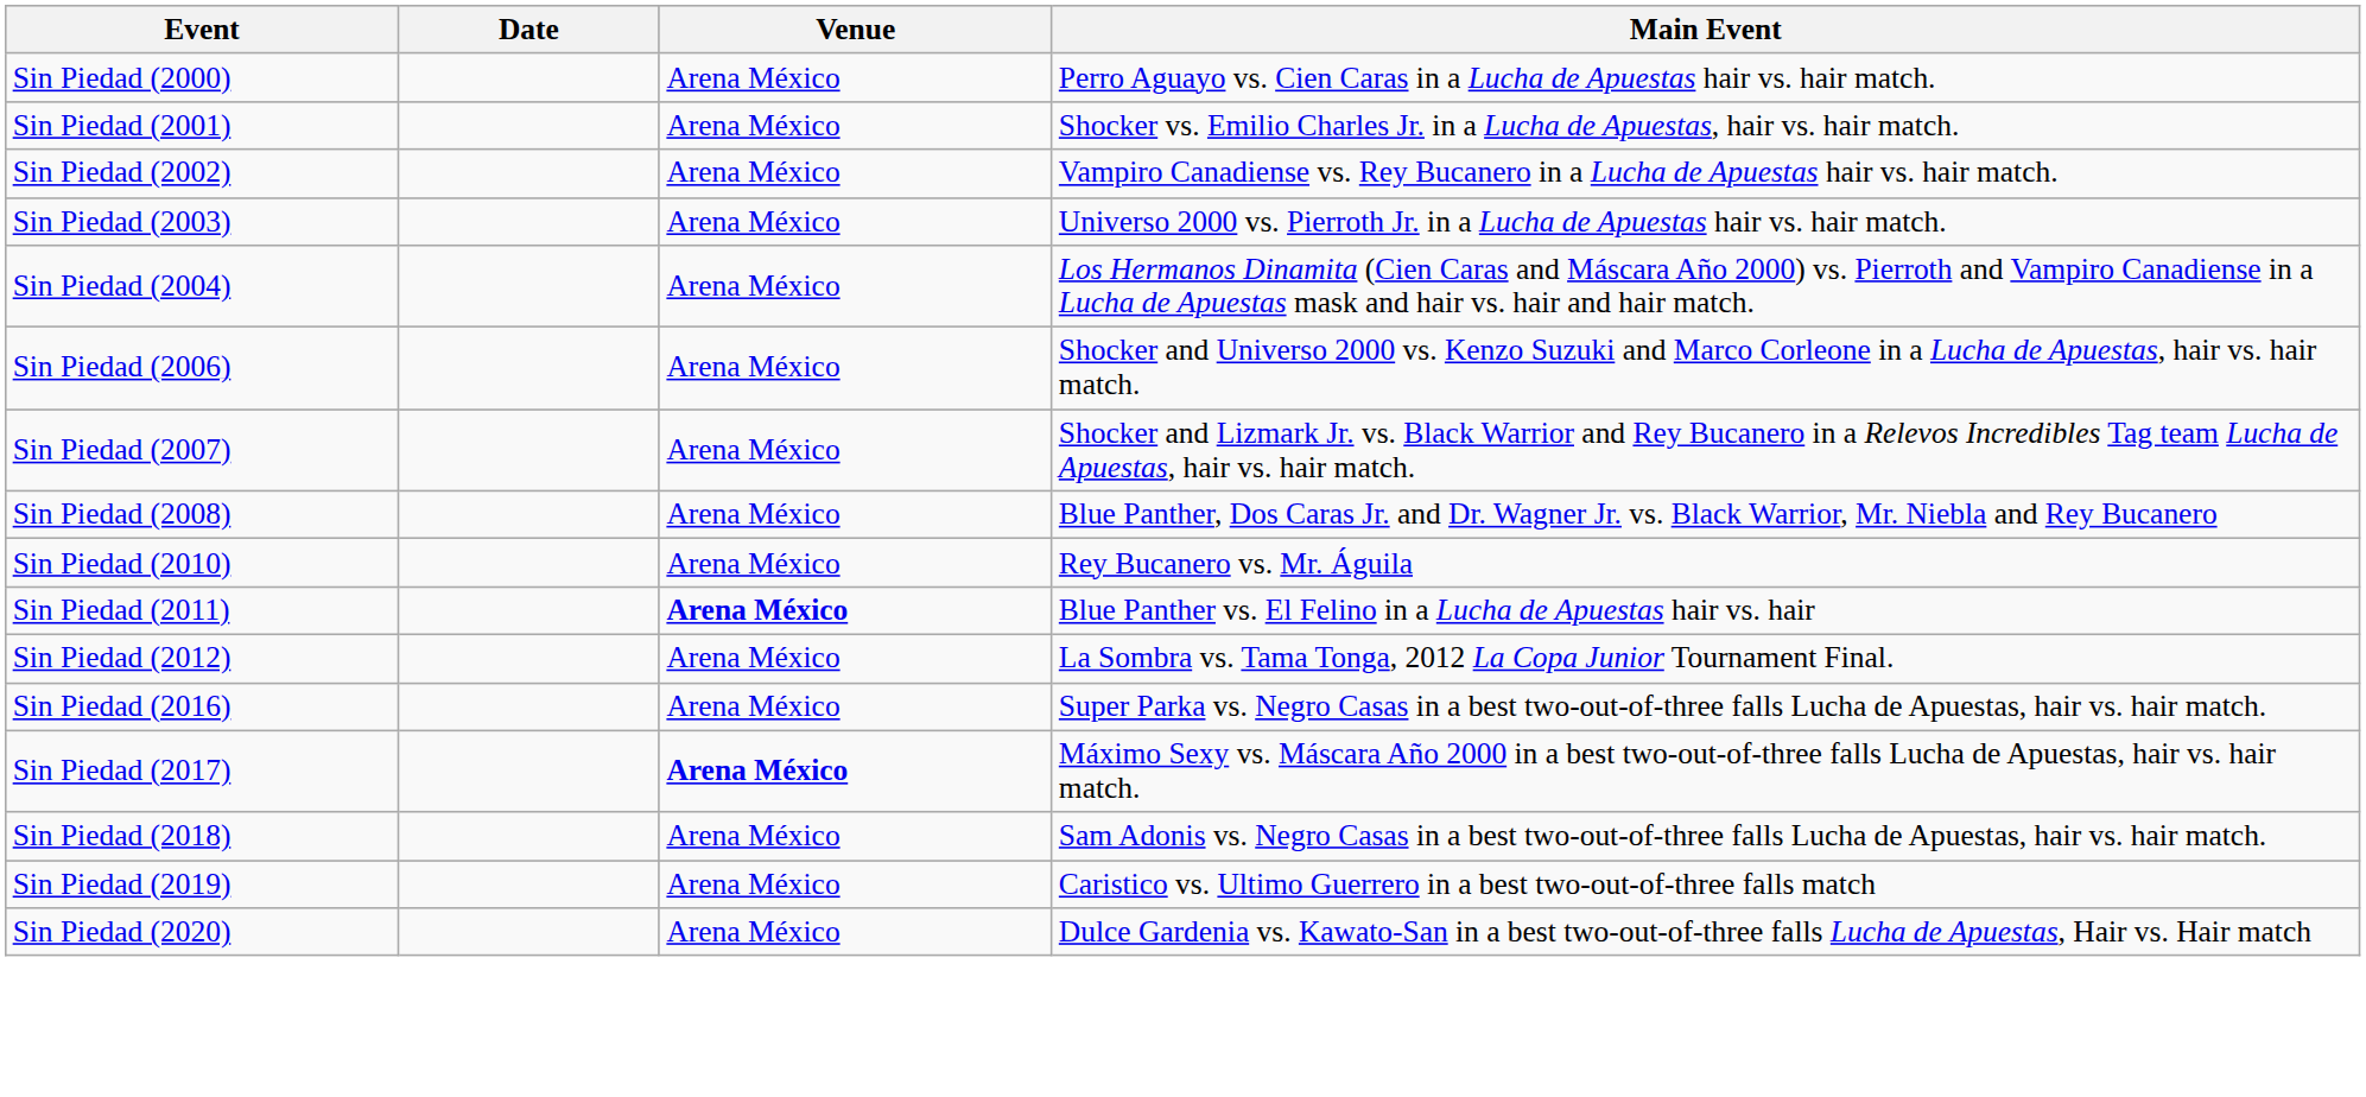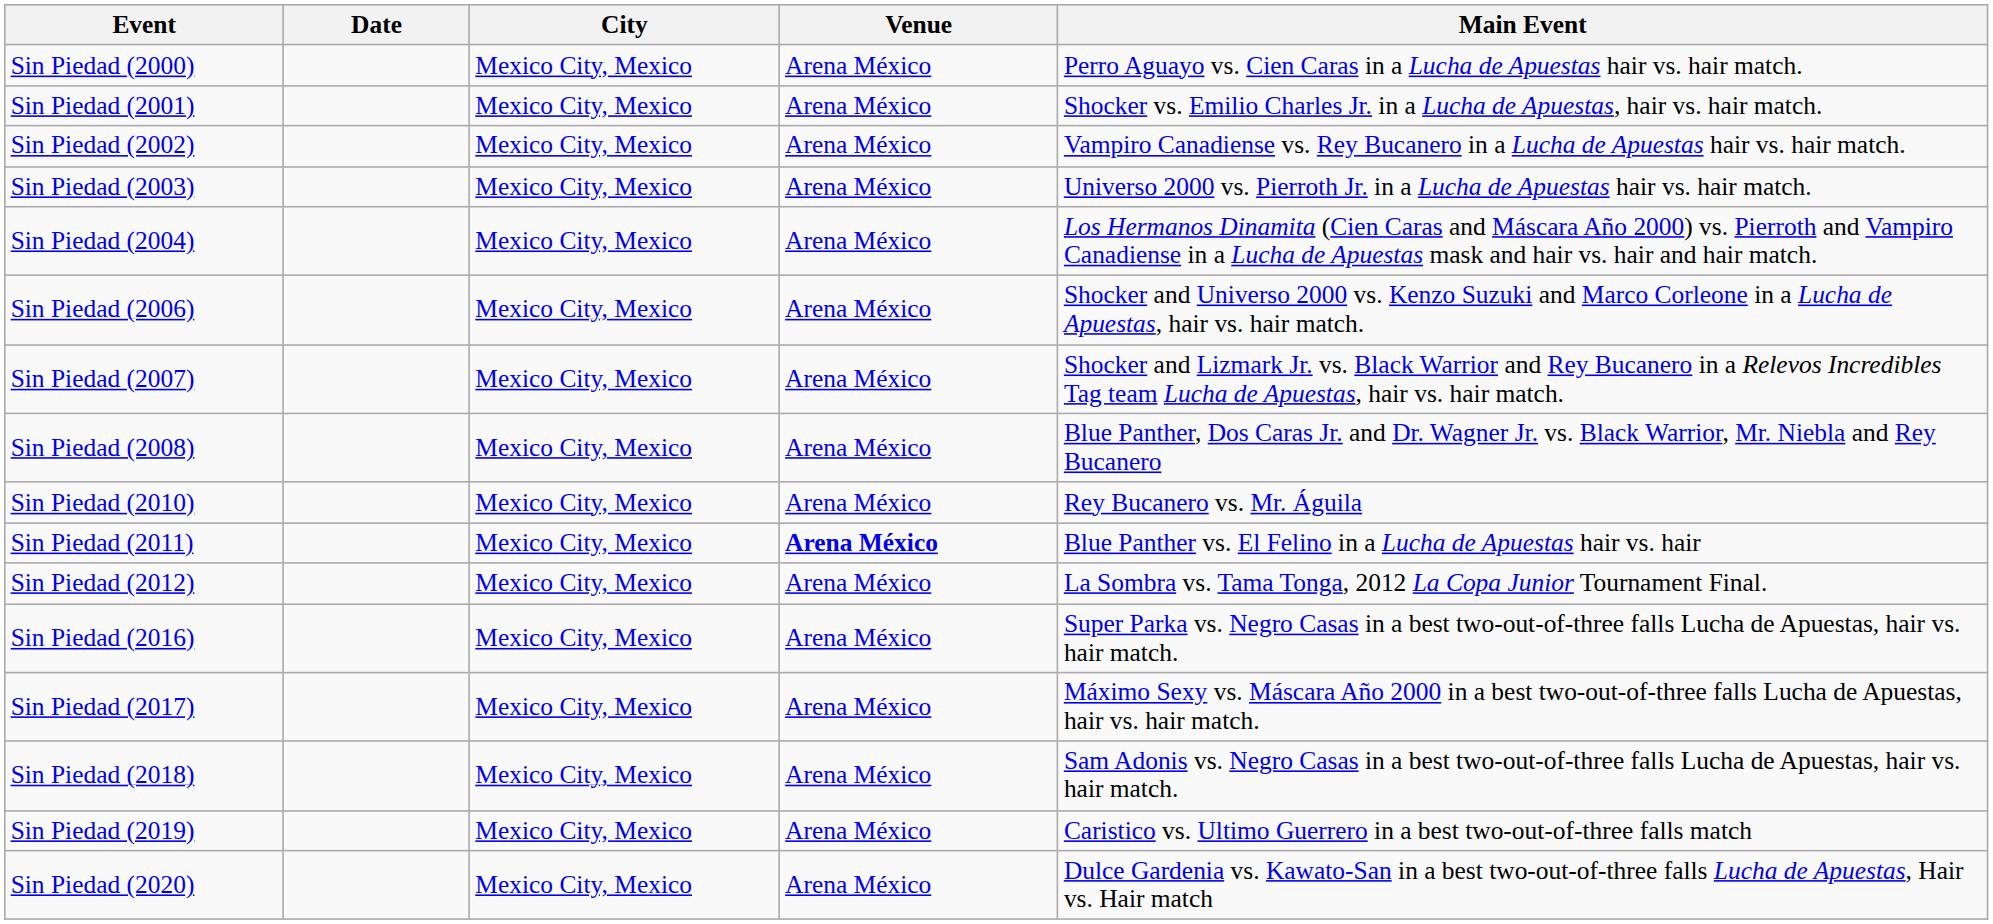 <table class="wikitable" align="center">
 <tr>
 <th width="9%">Event</th>
 <th width="6%">Date</th>
+<th width="10%">City</th>
 <th width="9%">Venue</th>
 <th width="30%">Main Event</th>
 </tr>
 <tr>
 <td><a href='#'>Sin Piedad (2000)</a></td>
 <td></td>
+<td><a href='#'>Mexico City, Mexico</a></td>
 <td><a href='#'>Arena México</a></td>
 <td><a href='#'>Perro Aguayo</a> vs. <a href='#'>Cien Caras</a> in a <em><a href='#'>Lucha de Apuestas</a></em> hair vs. hair match.</td>
 </tr>
 <tr>
 <td><a href='#'>Sin Piedad (2001)</a></td>
 <td></td>
+<td><a href='#'>Mexico City, Mexico</a></td>
 <td><a href='#'>Arena México</a></td>
 <td><a href='#'>Shocker</a> vs. <a href='#'>Emilio Charles Jr.</a> in a <em><a href='#'>Lucha de Apuestas</a></em>, hair vs. hair match.</td>
 </tr>
 <tr>
 <td><a href='#'>Sin Piedad (2002)</a></td>
 <td></td>
+<td><a href='#'>Mexico City, Mexico</a></td>
 <td><a href='#'>Arena México</a></td>
 <td><a href='#'>Vampiro Canadiense</a> vs. <a href='#'>Rey Bucanero</a> in a <em><a href='#'>Lucha de Apuestas</a></em> hair vs. hair match.</td>
 </tr>
 <tr>
 <td><a href='#'>Sin Piedad (2003)</a></td>
 <td></td>
+<td><a href='#'>Mexico City, Mexico</a></td>
 <td><a href='#'>Arena México</a></td>
 <td><a href='#'>Universo 2000</a> vs. <a href='#'>Pierroth Jr.</a> in a <em><a href='#'>Lucha de Apuestas</a></em> hair vs. hair match.</td>
 </tr>
 <tr>
 <td><a href='#'>Sin Piedad (2004)</a></td>
 <td></td>
+<td><a href='#'>Mexico City, Mexico</a></td>
 <td><a href='#'>Arena México</a></td>
 <td><em><a href='#'>Los Hermanos Dinamita</a></em> (<a href='#'>Cien Caras</a> and <a href='#'>Máscara Año 2000</a>) vs. <a href='#'>Pierroth</a> and <a href='#'>Vampiro Canadiense</a> in a <em><a href='#'>Lucha de Apuestas</a></em> mask and hair vs. hair and hair match.</td>
 </tr>
 <tr>
 <td><a href='#'>Sin Piedad (2006)</a></td>
 <td></td>
+<td><a href='#'>Mexico City, Mexico</a></td>
 <td><a href='#'>Arena México</a></td>
 <td><a href='#'>Shocker</a> and <a href='#'>Universo 2000</a> vs. <a href='#'>Kenzo Suzuki</a> and <a href='#'>Marco Corleone</a> in a <em><a href='#'>Lucha de Apuestas</a></em>, hair vs. hair match.</td>
 </tr>
 <tr>
 <td><a href='#'>Sin Piedad (2007)</a></td>
 <td></td>
+<td><a href='#'>Mexico City, Mexico</a></td>
 <td><a href='#'>Arena México</a></td>
 <td><a href='#'>Shocker</a> and <a href='#'>Lizmark Jr.</a> vs. <a href='#'>Black Warrior</a> and <a href='#'>Rey Bucanero</a> in a <em>Relevos Incredibles</em> <a href='#'>Tag team</a> <em><a href='#'>Lucha de Apuestas</a></em>, hair vs. hair match.</td>
 </tr>
 <tr>
 <td><a href='#'>Sin Piedad (2008)</a></td>
 <td></td>
+<td><a href='#'>Mexico City, Mexico</a></td>
 <td><a href='#'>Arena México</a></td>
 <td><a href='#'>Blue Panther</a>, <a href='#'>Dos Caras Jr.</a> and <a href='#'>Dr. Wagner Jr.</a> vs. <a href='#'>Black Warrior</a>, <a href='#'>Mr. Niebla</a> and <a href='#'>Rey Bucanero</a></td>
 </tr>
 <tr>
 <td><a href='#'>Sin Piedad (2010)</a></td>
 <td></td>
+<td><a href='#'>Mexico City, Mexico</a></td>
 <td><a href='#'>Arena México</a></td>
 <td><a href='#'>Rey Bucanero</a> vs. <a href='#'>Mr. Águila</a></td>
 </tr>
 <tr>
 <td><a href='#'>Sin Piedad (2011)</a></td>
 <td></td>
+<td><a href='#'>Mexico City, Mexico</a></td>
 <td><strong><a href='#'>Arena México</a></strong></td>
 <td><a href='#'>Blue Panther</a> vs. <a href='#'>El Felino</a> in a <em><a href='#'>Lucha de Apuestas</a></em> hair vs. hair</td>
 </tr>
 <tr>
 <td><a href='#'>Sin Piedad (2012)</a></td>
 <td></td>
+<td><a href='#'>Mexico City, Mexico</a></td>
 <td><a href='#'>Arena México</a></td>
 <td><a href='#'>La Sombra</a> vs. <a href='#'>Tama Tonga</a>, 2012 <em><a href='#'>La Copa Junior</a></em> Tournament Final.</td>
 </tr>
 <tr>
 <td><a href='#'>Sin Piedad (2016)</a></td>
 <td></td>
+<td><a href='#'>Mexico City, Mexico</a></td>
 <td><a href='#'>Arena México</a></td>
 <td><a href='#'>Super Parka</a> vs. <a href='#'>Negro Casas</a> in a best two-out-of-three falls Lucha de Apuestas, hair vs. hair match.</td>
 </tr>
 <tr>
 <td><a href='#'>Sin Piedad (2017)</a></td>
 <td></td>
-<td><strong><a href='#'>Arena México</a></strong></td>
+<td><a href='#'>Mexico City, Mexico</a></td>
+<td><a href='#'>Arena México</a></td>
 <td><a href='#'>Máximo Sexy</a> vs. <a href='#'>Máscara Año 2000</a> in a best two-out-of-three falls Lucha de Apuestas, hair vs. hair match.</td>
 </tr>
 <tr>
 <td><a href='#'>Sin Piedad (2018)</a></td>
 <td></td>
+<td><a href='#'>Mexico City, Mexico</a></td>
 <td><a href='#'>Arena México</a></td>
 <td><a href='#'>Sam Adonis</a> vs. <a href='#'>Negro Casas</a> in a best two-out-of-three falls Lucha de Apuestas, hair vs. hair match.</td>
 </tr>
 <tr>
 <td><a href='#'>Sin Piedad (2019)</a></td>
 <td></td>
+<td><a href='#'>Mexico City, Mexico</a></td>
 <td><a href='#'>Arena México</a></td>
 <td><a href='#'>Caristico</a> vs. <a href='#'>Ultimo Guerrero</a> in a best two-out-of-three falls match</td>
 </tr>
 <tr>
 <td><a href='#'>Sin Piedad (2020)</a></td>
 <td></td>
+<td><a href='#'>Mexico City, Mexico</a></td>
 <td><a href='#'>Arena México</a></td>
 <td><a href='#'>Dulce Gardenia</a> vs. <a href='#'>Kawato-San</a> in a best two-out-of-three falls <em><a href='#'>Lucha de Apuestas</a></em>, Hair vs. Hair match</td>
 </tr>
 </table>
